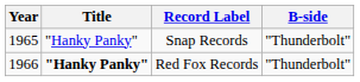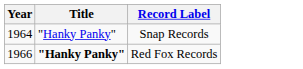 <table class="wikitable" style="text-align:center;">
 <tr>
 <th>Year</th>
 <th>Title</th>
 <th><a href='#'>Record Label</a></th>
-<th><a href='#'>B-side</a></th>
 </tr>
 <tr>
-<td>1965</td>
+<td>1964</td>
 <td align="left">"<a href='#'>Hanky Panky</a>"</td>
 <td>Snap Records</td>
-<td>"Thunderbolt"</td>
 </tr>
 <tr>
 <td>1966</td>
 <td align="left"><strong>"Hanky Panky"</strong></td>
 <td>Red Fox Records</td>
-<td>"Thunderbolt"</td>
 </tr>
 </table>
